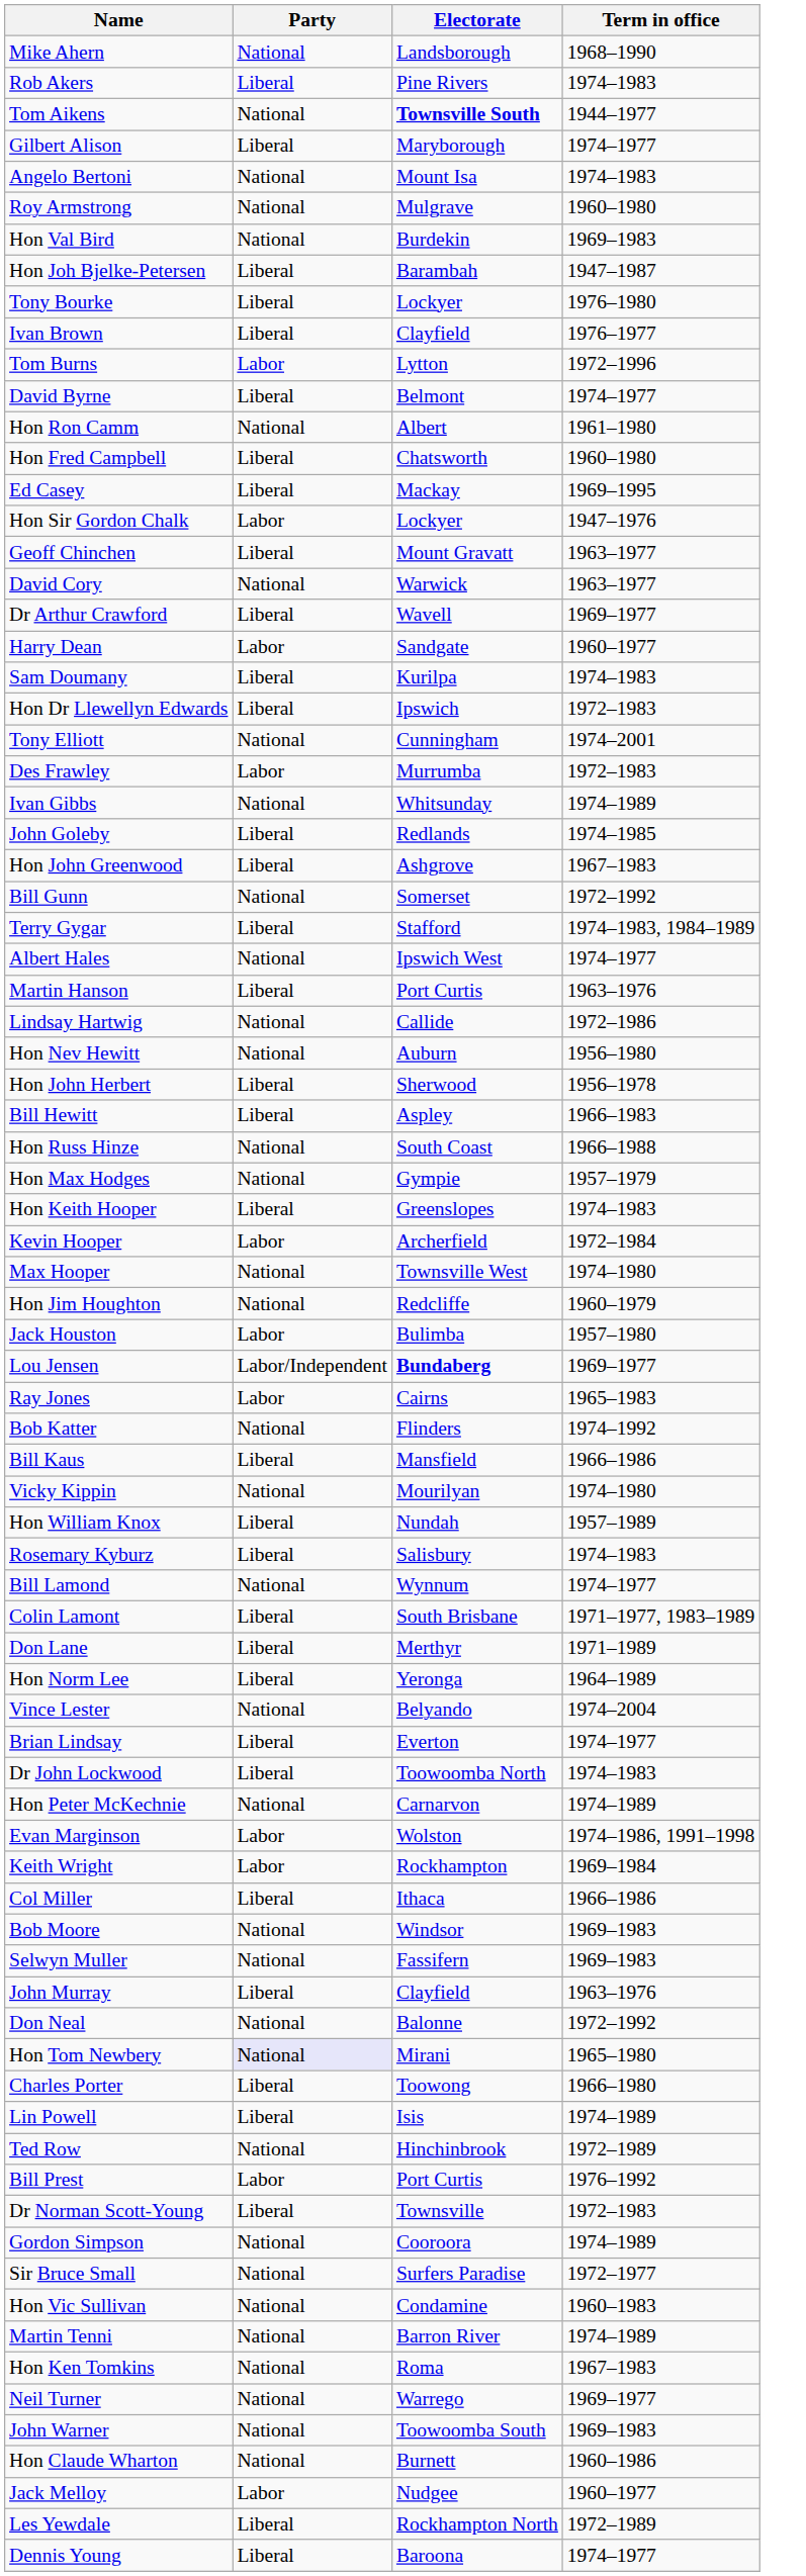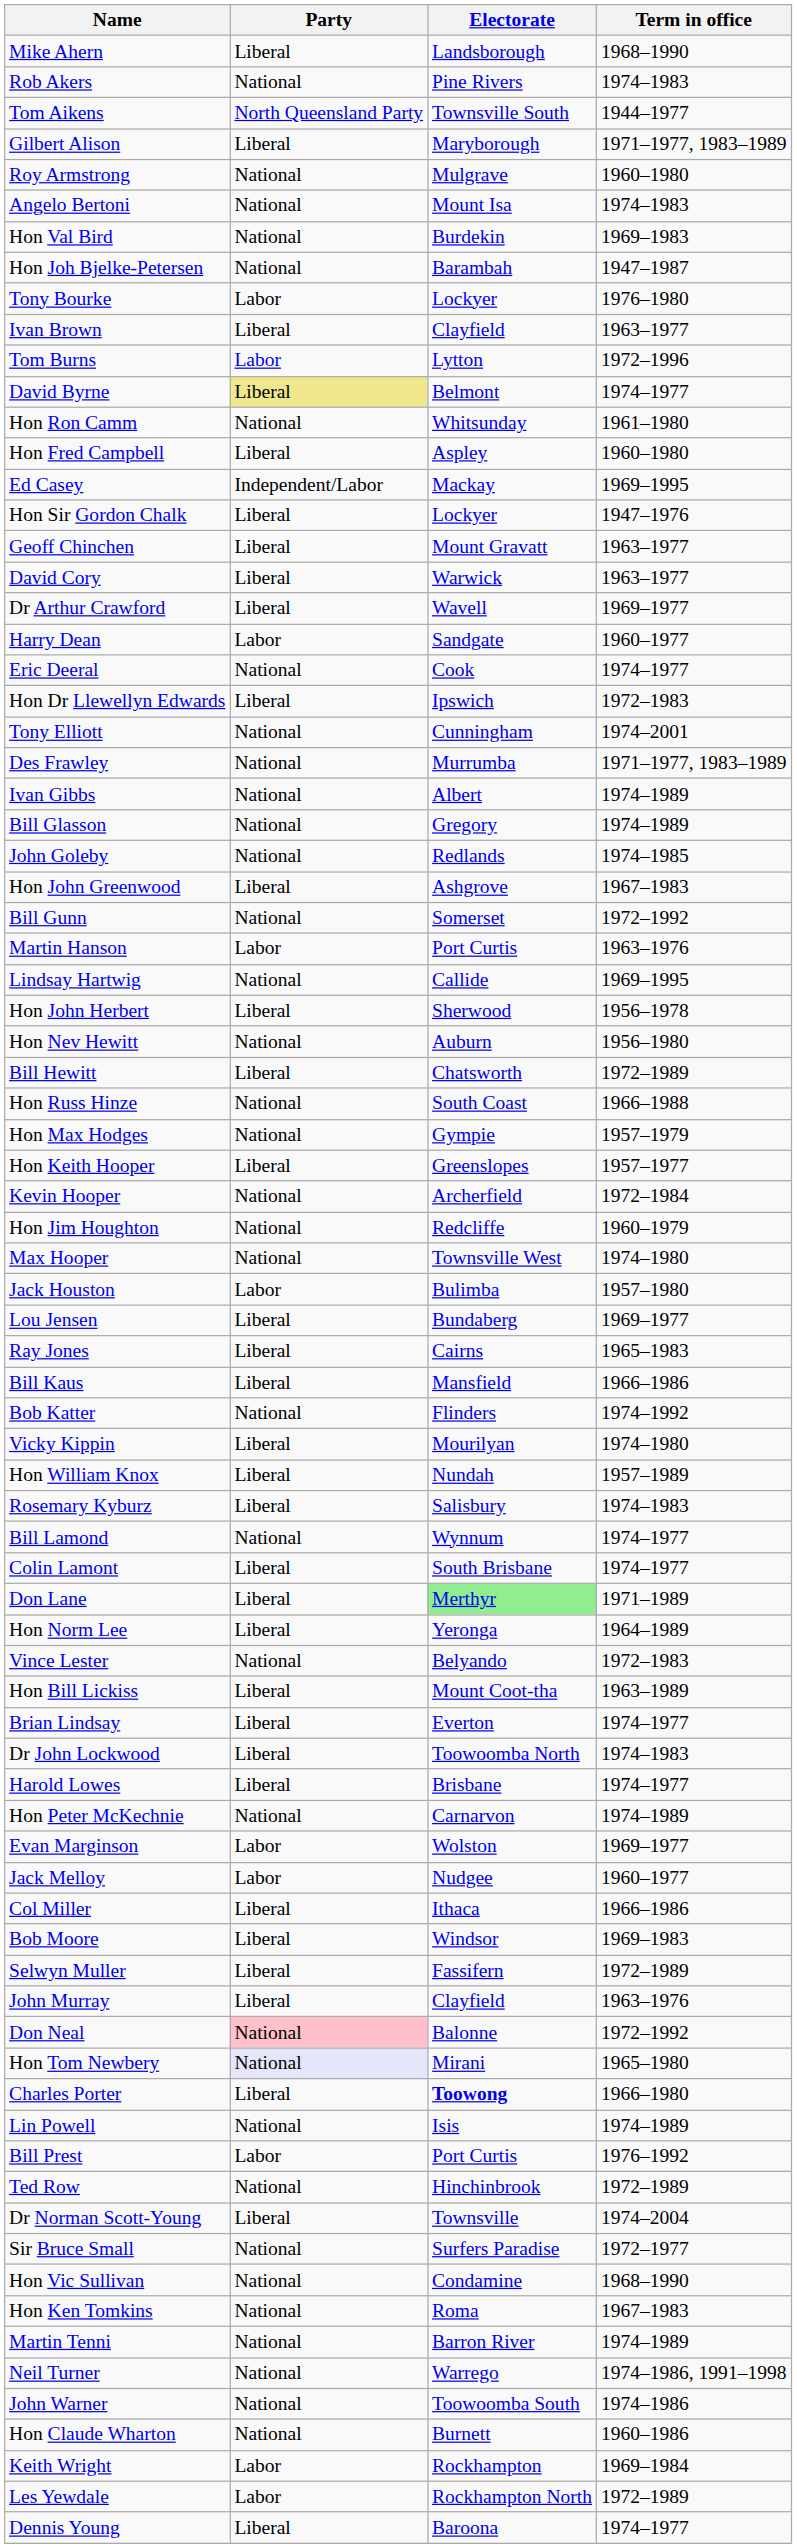 <table class="wikitable sortable">
 <tr>
 <th>Name</th>
 <th>Party</th>
 <th><a href='#'>Electorate</a></th>
 <th>Term in office</th>
 </tr>
 <tr>
 <td><a href='#'>Mike Ahern</a></td>
-<td><a href='#'>National</a></td>
+<td>Liberal</td>
 <td><a href='#'>Landsborough</a></td>
 <td>1968–1990</td>
 </tr>
 <tr>
 <td><a href='#'>Rob Akers</a></td>
-<td><a href='#'>Liberal</a></td>
+<td>National</td>
 <td><a href='#'>Pine Rivers</a></td>
 <td>1974–1983</td>
 </tr>
 <tr>
 <td><a href='#'>Tom Aikens</a></td>
-<td>National</td>
-<td><strong><a href='#'>Townsville South</a></strong></td>
+<td><a href='#'>North Queensland Party</a></td>
+<td><a href='#'>Townsville South</a></td>
 <td>1944–1977</td>
 </tr>
 <tr>
 <td><a href='#'>Gilbert Alison</a></td>
 <td>Liberal</td>
 <td><a href='#'>Maryborough</a></td>
-<td>1974–1977</td>
+<td>1971–1977, 1983–1989</td>
+</tr>
+<tr>
+<td><a href='#'>Roy Armstrong</a></td>
+<td>National</td>
+<td><a href='#'>Mulgrave</a></td>
+<td>1960–1980</td>
 </tr>
 <tr>
 <td><a href='#'>Angelo Bertoni</a></td>
 <td>National</td>
 <td><a href='#'>Mount Isa</a></td>
 <td>1974–1983</td>
-</tr>
-<tr>
-<td><a href='#'>Roy Armstrong</a></td>
-<td>National</td>
-<td><a href='#'>Mulgrave</a></td>
-<td>1960–1980</td>
 </tr>
 <tr>
 <td>Hon <a href='#'>Val Bird</a></td>
 <td>National</td>
 <td><a href='#'>Burdekin</a></td>
 <td>1969–1983</td>
 </tr>
 <tr>
 <td>Hon <a href='#'>Joh Bjelke-Petersen</a></td>
-<td>Liberal</td>
+<td>National</td>
 <td><a href='#'>Barambah</a></td>
 <td>1947–1987</td>
 </tr>
 <tr>
 <td><a href='#'>Tony Bourke</a> </td>
-<td>Liberal</td>
+<td>Labor</td>
 <td><a href='#'>Lockyer</a></td>
 <td>1976–1980</td>
 </tr>
 <tr>
 <td><a href='#'>Ivan Brown</a> </td>
 <td>Liberal</td>
 <td><a href='#'>Clayfield</a></td>
-<td>1976–1977</td>
+<td>1963–1977</td>
 </tr>
 <tr>
 <td><a href='#'>Tom Burns</a></td>
 <td><a href='#'>Labor</a></td>
 <td><a href='#'>Lytton</a></td>
 <td>1972–1996</td>
 </tr>
 <tr>
 <td><a href='#'>David Byrne</a></td>
-<td>Liberal</td>
+<td style="background: khaki;">Liberal</td>
 <td><a href='#'>Belmont</a></td>
 <td>1974–1977</td>
 </tr>
 <tr>
 <td>Hon <a href='#'>Ron Camm</a></td>
 <td>National</td>
-<td><a href='#'>Albert</a></td>
+<td><a href='#'>Whitsunday</a></td>
 <td>1961–1980</td>
 </tr>
 <tr>
 <td>Hon <a href='#'>Fred Campbell</a></td>
 <td>Liberal</td>
-<td><a href='#'>Chatsworth</a></td>
+<td><a href='#'>Aspley</a></td>
 <td>1960–1980</td>
 </tr>
 <tr>
 <td><a href='#'>Ed Casey</a></td>
-<td>Liberal</td>
+<td>Independent/Labor </td>
 <td><a href='#'>Mackay</a></td>
 <td>1969–1995</td>
 </tr>
 <tr>
 <td>Hon Sir <a href='#'>Gordon Chalk</a> </td>
-<td>Labor</td>
+<td>Liberal</td>
 <td><a href='#'>Lockyer</a></td>
 <td>1947–1976</td>
 </tr>
 <tr>
 <td><a href='#'>Geoff Chinchen</a></td>
 <td>Liberal</td>
 <td><a href='#'>Mount Gravatt</a></td>
 <td>1963–1977</td>
 </tr>
 <tr>
 <td><a href='#'>David Cory</a></td>
-<td>National</td>
+<td>Liberal</td>
 <td><a href='#'>Warwick</a></td>
 <td>1963–1977</td>
 </tr>
 <tr>
 <td>Dr <a href='#'>Arthur Crawford</a></td>
 <td>Liberal</td>
 <td><a href='#'>Wavell</a></td>
 <td>1969–1977</td>
 </tr>
 <tr>
 <td><a href='#'>Harry Dean</a></td>
 <td>Labor</td>
 <td><a href='#'>Sandgate</a></td>
 <td>1960–1977</td>
 </tr>
 <tr>
-<td><a href='#'>Sam Doumany</a></td>
-<td>Liberal</td>
-<td><a href='#'>Kurilpa</a></td>
-<td>1974–1983</td>
+<td><a href='#'>Eric Deeral</a></td>
+<td>National</td>
+<td><a href='#'>Cook</a></td>
+<td>1974–1977</td>
 </tr>
 <tr>
 <td>Hon Dr <a href='#'>Llewellyn Edwards</a></td>
 <td>Liberal</td>
 <td><a href='#'>Ipswich</a></td>
 <td>1972–1983</td>
 </tr>
 <tr>
 <td><a href='#'>Tony Elliott</a></td>
 <td>National</td>
 <td><a href='#'>Cunningham</a></td>
 <td>1974–2001</td>
 </tr>
 <tr>
 <td><a href='#'>Des Frawley</a></td>
-<td>Labor</td>
+<td>National</td>
 <td><a href='#'>Murrumba</a></td>
-<td>1972–1983</td>
+<td>1971–1977, 1983–1989</td>
 </tr>
 <tr>
 <td><a href='#'>Ivan Gibbs</a></td>
 <td>National</td>
-<td><a href='#'>Whitsunday</a></td>
+<td><a href='#'>Albert</a></td>
+<td>1974–1989</td>
+</tr>
+<tr>
+<td><a href='#'>Bill Glasson</a></td>
+<td>National</td>
+<td><a href='#'>Gregory</a></td>
 <td>1974–1989</td>
 </tr>
 <tr>
 <td><a href='#'>John Goleby</a></td>
-<td>Liberal</td>
+<td>National</td>
 <td><a href='#'>Redlands</a></td>
 <td>1974–1985</td>
 </tr>
 <tr>
 <td>Hon <a href='#'>John Greenwood</a></td>
 <td>Liberal</td>
 <td><a href='#'>Ashgrove</a></td>
 <td>1967–1983</td>
 </tr>
 <tr>
 <td><a href='#'>Bill Gunn</a></td>
 <td>National</td>
 <td><a href='#'>Somerset</a></td>
 <td>1972–1992</td>
 </tr>
 <tr>
-<td><a href='#'>Terry Gygar</a></td>
-<td>Liberal</td>
-<td><a href='#'>Stafford</a></td>
-<td>1974–1983, 1984–1989</td>
-</tr>
-<tr>
-<td><a href='#'>Albert Hales</a></td>
-<td>National</td>
-<td><a href='#'>Ipswich West</a></td>
-<td>1974–1977</td>
-</tr>
-<tr>
 <td><a href='#'>Martin Hanson</a> </td>
-<td>Liberal</td>
+<td>Labor</td>
 <td><a href='#'>Port Curtis</a></td>
 <td>1963–1976</td>
 </tr>
 <tr>
 <td><a href='#'>Lindsay Hartwig</a></td>
 <td>National</td>
 <td><a href='#'>Callide</a></td>
-<td>1972–1986</td>
+<td>1969–1995</td>
+</tr>
+<tr>
+<td>Hon <a href='#'>John Herbert</a></td>
+<td>Liberal</td>
+<td><a href='#'>Sherwood</a></td>
+<td>1956–1978</td>
 </tr>
 <tr>
 <td>Hon <a href='#'>Nev Hewitt</a></td>
 <td>National</td>
 <td><a href='#'>Auburn</a></td>
 <td>1956–1980</td>
 </tr>
 <tr>
-<td>Hon <a href='#'>John Herbert</a></td>
-<td>Liberal</td>
-<td><a href='#'>Sherwood</a></td>
-<td>1956–1978</td>
-</tr>
-<tr>
 <td><a href='#'>Bill Hewitt</a></td>
 <td>Liberal</td>
-<td><a href='#'>Aspley</a></td>
-<td>1966–1983</td>
+<td><a href='#'>Chatsworth</a></td>
+<td>1972–1989</td>
 </tr>
 <tr>
 <td>Hon <a href='#'>Russ Hinze</a></td>
 <td>National</td>
 <td><a href='#'>South Coast</a></td>
 <td>1966–1988</td>
 </tr>
 <tr>
 <td>Hon <a href='#'>Max Hodges</a></td>
 <td>National</td>
 <td><a href='#'>Gympie</a></td>
 <td>1957–1979</td>
 </tr>
 <tr>
 <td>Hon <a href='#'>Keith Hooper</a></td>
 <td>Liberal</td>
 <td><a href='#'>Greenslopes</a></td>
-<td>1974–1983</td>
+<td>1957–1977</td>
 </tr>
 <tr>
 <td><a href='#'>Kevin Hooper</a></td>
-<td>Labor</td>
+<td>National</td>
 <td><a href='#'>Archerfield</a></td>
 <td>1972–1984</td>
+</tr>
+<tr>
+<td>Hon <a href='#'>Jim Houghton</a></td>
+<td>National</td>
+<td><a href='#'>Redcliffe</a></td>
+<td>1960–1979</td>
 </tr>
 <tr>
 <td><a href='#'>Max Hooper</a></td>
 <td>National</td>
 <td><a href='#'>Townsville West</a></td>
 <td>1974–1980</td>
-</tr>
-<tr>
-<td>Hon <a href='#'>Jim Houghton</a></td>
-<td>National</td>
-<td><a href='#'>Redcliffe</a></td>
-<td>1960–1979</td>
 </tr>
 <tr>
 <td><a href='#'>Jack Houston</a></td>
 <td>Labor</td>
 <td><a href='#'>Bulimba</a></td>
 <td>1957–1980</td>
 </tr>
 <tr>
 <td><a href='#'>Lou Jensen</a></td>
-<td>Labor/Independent</td>
-<td><strong><a href='#'>Bundaberg</a></strong></td>
+<td>Liberal</td>
+<td><a href='#'>Bundaberg</a></td>
 <td>1969–1977</td>
 </tr>
 <tr>
 <td><a href='#'>Ray Jones</a></td>
-<td>Labor</td>
+<td>Liberal</td>
 <td><a href='#'>Cairns</a></td>
 <td>1965–1983</td>
+</tr>
+<tr>
+<td><a href='#'>Bill Kaus</a></td>
+<td>Liberal</td>
+<td><a href='#'>Mansfield</a></td>
+<td>1966–1986</td>
 </tr>
 <tr>
 <td><a href='#'>Bob Katter</a></td>
 <td>National</td>
 <td><a href='#'>Flinders</a></td>
 <td>1974–1992</td>
 </tr>
 <tr>
-<td><a href='#'>Bill Kaus</a></td>
+<td><a href='#'>Vicky Kippin</a></td>
 <td>Liberal</td>
-<td><a href='#'>Mansfield</a></td>
-<td>1966–1986</td>
-</tr>
-<tr>
-<td><a href='#'>Vicky Kippin</a></td>
-<td>National</td>
 <td><a href='#'>Mourilyan</a></td>
 <td>1974–1980</td>
 </tr>
 <tr>
 <td>Hon <a href='#'>William Knox</a></td>
 <td>Liberal</td>
 <td><a href='#'>Nundah</a></td>
 <td>1957–1989</td>
 </tr>
 <tr>
 <td><a href='#'>Rosemary Kyburz</a></td>
 <td>Liberal</td>
 <td><a href='#'>Salisbury</a></td>
 <td>1974–1983</td>
 </tr>
 <tr>
 <td><a href='#'>Bill Lamond</a></td>
 <td>National</td>
 <td><a href='#'>Wynnum</a></td>
 <td>1974–1977</td>
 </tr>
 <tr>
 <td><a href='#'>Colin Lamont</a></td>
 <td>Liberal</td>
 <td><a href='#'>South Brisbane</a></td>
-<td>1971–1977, 1983–1989</td>
+<td>1974–1977</td>
 </tr>
 <tr>
 <td><a href='#'>Don Lane</a></td>
 <td>Liberal</td>
-<td><a href='#'>Merthyr</a></td>
+<td style="background: lightgreen;"><a href='#'>Merthyr</a></td>
 <td>1971–1989</td>
 </tr>
 <tr>
 <td>Hon <a href='#'>Norm Lee</a></td>
 <td>Liberal</td>
 <td><a href='#'>Yeronga</a></td>
 <td>1964–1989</td>
 </tr>
 <tr>
 <td><a href='#'>Vince Lester</a></td>
 <td>National</td>
 <td><a href='#'>Belyando</a></td>
-<td>1974–2004</td>
+<td>1972–1983</td>
+</tr>
+<tr>
+<td>Hon <a href='#'>Bill Lickiss</a></td>
+<td>Liberal</td>
+<td><a href='#'>Mount Coot-tha</a></td>
+<td>1963–1989</td>
 </tr>
 <tr>
 <td><a href='#'>Brian Lindsay</a></td>
 <td>Liberal</td>
 <td><a href='#'>Everton</a></td>
 <td>1974–1977</td>
 </tr>
 <tr>
 <td>Dr <a href='#'>John Lockwood</a></td>
 <td>Liberal</td>
 <td><a href='#'>Toowoomba North</a></td>
 <td>1974–1983</td>
 </tr>
 <tr>
+<td><a href='#'>Harold Lowes</a></td>
+<td>Liberal</td>
+<td><a href='#'>Brisbane</a></td>
+<td>1974–1977</td>
+</tr>
+<tr>
 <td>Hon <a href='#'>Peter McKechnie</a></td>
 <td>National</td>
 <td><a href='#'>Carnarvon</a></td>
 <td>1974–1989</td>
 </tr>
 <tr>
 <td><a href='#'>Evan Marginson</a></td>
 <td>Labor</td>
 <td><a href='#'>Wolston</a></td>
-<td>1974–1986, 1991–1998</td>
+<td>1969–1977</td>
 </tr>
 <tr>
-<td><a href='#'>Keith Wright</a></td>
+<td><a href='#'>Jack Melloy</a></td>
 <td>Labor</td>
-<td><a href='#'>Rockhampton</a></td>
-<td>1969–1984</td>
+<td><a href='#'>Nudgee</a></td>
+<td>1960–1977</td>
 </tr>
 <tr>
 <td><a href='#'>Col Miller</a></td>
 <td>Liberal</td>
 <td><a href='#'>Ithaca</a></td>
 <td>1966–1986</td>
 </tr>
 <tr>
 <td><a href='#'>Bob Moore</a></td>
-<td>National</td>
+<td>Liberal</td>
 <td><a href='#'>Windsor</a></td>
 <td>1969–1983</td>
 </tr>
 <tr>
 <td><a href='#'>Selwyn Muller</a></td>
-<td>National</td>
+<td>Liberal</td>
 <td><a href='#'>Fassifern</a></td>
-<td>1969–1983</td>
+<td>1972–1989</td>
 </tr>
 <tr>
 <td><a href='#'>John Murray</a> </td>
 <td>Liberal</td>
 <td><a href='#'>Clayfield</a></td>
 <td>1963–1976</td>
 </tr>
 <tr>
 <td><a href='#'>Don Neal</a></td>
-<td>National</td>
+<td style="background: pink;">National</td>
 <td><a href='#'>Balonne</a></td>
 <td>1972–1992</td>
 </tr>
 <tr>
 <td>Hon <a href='#'>Tom Newbery</a></td>
 <td style="background: lavender;">National</td>
 <td><a href='#'>Mirani</a></td>
 <td>1965–1980</td>
 </tr>
 <tr>
 <td><a href='#'>Charles Porter</a></td>
 <td>Liberal</td>
-<td><a href='#'>Toowong</a></td>
+<td><strong><a href='#'>Toowong</a></strong></td>
 <td>1966–1980</td>
 </tr>
 <tr>
 <td><a href='#'>Lin Powell</a></td>
-<td>Liberal</td>
+<td>National</td>
 <td><a href='#'>Isis</a></td>
 <td>1974–1989</td>
+</tr>
+<tr>
+<td><a href='#'>Bill Prest</a> </td>
+<td>Labor</td>
+<td><a href='#'>Port Curtis</a></td>
+<td>1976–1992</td>
 </tr>
 <tr>
 <td><a href='#'>Ted Row</a></td>
 <td>National</td>
 <td><a href='#'>Hinchinbrook</a></td>
 <td>1972–1989</td>
 </tr>
 <tr>
-<td><a href='#'>Bill Prest</a> </td>
-<td>Labor</td>
-<td><a href='#'>Port Curtis</a></td>
-<td>1976–1992</td>
-</tr>
-<tr>
 <td>Dr <a href='#'>Norman Scott-Young</a></td>
 <td>Liberal</td>
 <td><a href='#'>Townsville</a></td>
-<td>1972–1983</td>
-</tr>
-<tr>
-<td><a href='#'>Gordon Simpson</a></td>
-<td>National</td>
-<td><a href='#'>Cooroora</a></td>
-<td>1974–1989</td>
+<td>1974–2004</td>
 </tr>
 <tr>
 <td>Sir <a href='#'>Bruce Small</a></td>
 <td>National</td>
 <td><a href='#'>Surfers Paradise</a></td>
 <td>1972–1977</td>
 </tr>
 <tr>
 <td>Hon <a href='#'>Vic Sullivan</a></td>
 <td>National</td>
 <td><a href='#'>Condamine</a></td>
-<td>1960–1983</td>
+<td>1968–1990</td>
+</tr>
+<tr>
+<td>Hon <a href='#'>Ken Tomkins</a></td>
+<td>National</td>
+<td><a href='#'>Roma</a></td>
+<td>1967–1983</td>
 </tr>
 <tr>
 <td><a href='#'>Martin Tenni</a></td>
 <td>National</td>
 <td><a href='#'>Barron River</a></td>
 <td>1974–1989</td>
 </tr>
 <tr>
-<td>Hon <a href='#'>Ken Tomkins</a></td>
-<td>National</td>
-<td><a href='#'>Roma</a></td>
-<td>1967–1983</td>
-</tr>
-<tr>
 <td><a href='#'>Neil Turner</a></td>
 <td>National</td>
 <td><a href='#'>Warrego</a></td>
-<td>1969–1977</td>
+<td>1974–1986, 1991–1998</td>
 </tr>
 <tr>
 <td><a href='#'>John Warner</a></td>
 <td>National</td>
 <td><a href='#'>Toowoomba South</a></td>
-<td>1969–1983</td>
+<td>1974–1986</td>
 </tr>
 <tr>
 <td>Hon <a href='#'>Claude Wharton</a></td>
 <td>National</td>
 <td><a href='#'>Burnett</a></td>
 <td>1960–1986</td>
 </tr>
 <tr>
-<td><a href='#'>Jack Melloy</a></td>
+<td><a href='#'>Keith Wright</a></td>
 <td>Labor</td>
-<td><a href='#'>Nudgee</a></td>
-<td>1960–1977</td>
+<td><a href='#'>Rockhampton</a></td>
+<td>1969–1984</td>
 </tr>
 <tr>
 <td><a href='#'>Les Yewdale</a></td>
-<td>Liberal</td>
+<td>Labor</td>
 <td><a href='#'>Rockhampton North</a></td>
 <td>1972–1989</td>
 </tr>
 <tr>
 <td><a href='#'>Dennis Young</a></td>
 <td>Liberal</td>
 <td><a href='#'>Baroona</a></td>
 <td>1974–1977</td>
 </tr>
 <tr>
 </tr>
 </table>
